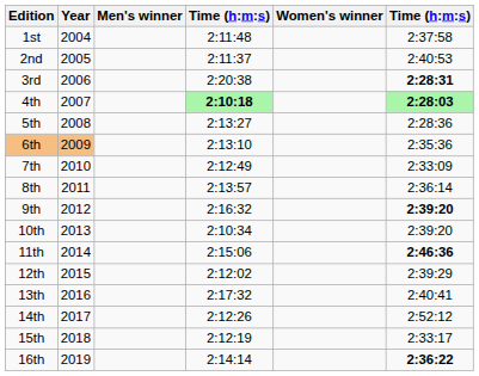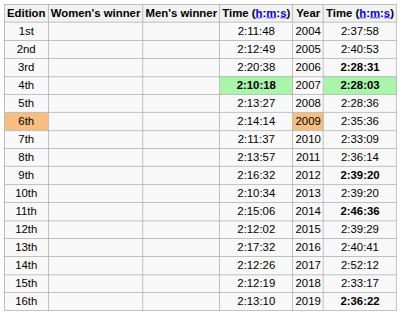 <table class="wikitable sortable" style="text-align:center">
 <tr>
 <th class=unsortable>Edition</th>
-<th>Year</th>
+<th class=unsortable>Women's winner</th>
 <th class=unsortable>Men's winner</th>
 <th>Time (<a href='#'>h</a>:<a href='#'>m</a>:<a href='#'>s</a>)</th>
-<th class=unsortable>Women's winner</th>
+<th>Year</th>
 <th>Time (<a href='#'>h</a>:<a href='#'>m</a>:<a href='#'>s</a>)</th>
 </tr>
 <tr>
 <td>1st</td>
-<td>2004</td>
+<td align=left></td>
 <td align=left></td>
 <td>2:11:48</td>
-<td align=left></td>
+<td>2004</td>
 <td>2:37:58</td>
 </tr>
 <tr>
 <td>2nd</td>
+<td align=left></td>
+<td align=left></td>
+<td>2:12:49</td>
 <td>2005</td>
-<td align=left></td>
-<td>2:11:37</td>
-<td align=left></td>
 <td>2:40:53</td>
 </tr>
 <tr>
 <td>3rd</td>
-<td>2006</td>
+<td align=left></td>
 <td align=left></td>
 <td>2:20:38</td>
-<td align=left></td>
+<td>2006</td>
 <td><strong>2:28:31</strong></td>
 </tr>
 <tr>
 <td>4th</td>
-<td>2007</td>
+<td align=left></td>
 <td align=left></td>
 <td bgcolor=#A9F5A9><strong>2:10:18</strong></td>
-<td align=left></td>
+<td>2007</td>
 <td bgcolor=#A9F5A9><strong>2:28:03</strong></td>
 </tr>
 <tr>
 <td>5th</td>
-<td>2008</td>
+<td align=left></td>
 <td align=left></td>
 <td>2:13:27</td>
-<td align=left></td>
+<td>2008</td>
 <td>2:28:36</td>
 </tr>
 <tr>
 <td bgcolor=#F7BE81>6th</td>
+<td align=left></td>
+<td align=left></td>
+<td>2:14:14</td>
 <td bgcolor=#F7BE81>2009</td>
-<td align=left></td>
-<td>2:13:10</td>
-<td align=left></td>
 <td>2:35:36</td>
 </tr>
 <tr>
 <td>7th</td>
+<td align=left></td>
+<td align=left></td>
+<td>2:11:37</td>
 <td>2010</td>
-<td align=left></td>
-<td>2:12:49</td>
-<td align=left></td>
 <td>2:33:09</td>
 </tr>
 <tr>
 <td>8th</td>
-<td>2011</td>
+<td align=left></td>
 <td align=left></td>
 <td>2:13:57</td>
-<td align=left></td>
+<td>2011</td>
 <td>2:36:14</td>
 </tr>
 <tr>
 <td>9th</td>
-<td>2012</td>
+<td align=left></td>
 <td align=left></td>
 <td>2:16:32</td>
-<td align=left></td>
+<td>2012</td>
 <td><strong>2:39:20</strong></td>
 </tr>
 <tr>
 <td>10th</td>
-<td>2013</td>
+<td align=left></td>
 <td align=left></td>
 <td>2:10:34</td>
-<td align=left></td>
+<td>2013</td>
 <td>2:39:20</td>
 </tr>
 <tr>
 <td>11th</td>
-<td>2014</td>
+<td align=left></td>
 <td align=left></td>
 <td>2:15:06</td>
-<td align=left></td>
+<td>2014</td>
 <td><strong>2:46:36</strong></td>
 </tr>
 <tr>
 <td>12th</td>
-<td>2015</td>
+<td align=left></td>
 <td align=left></td>
 <td>2:12:02</td>
-<td align=left></td>
+<td>2015</td>
 <td>2:39:29</td>
 </tr>
 <tr>
 <td>13th</td>
-<td>2016</td>
+<td align=left></td>
 <td align=left></td>
 <td>2:17:32</td>
-<td align=left></td>
+<td>2016</td>
 <td>2:40:41</td>
 </tr>
 <tr>
 <td>14th</td>
-<td>2017</td>
+<td align=left></td>
 <td align=left></td>
 <td>2:12:26</td>
-<td align=left></td>
+<td>2017</td>
 <td>2:52:12</td>
 </tr>
 <tr>
 <td>15th</td>
-<td>2018</td>
+<td align=left></td>
 <td align=left></td>
 <td>2:12:19</td>
-<td align=left></td>
+<td>2018</td>
 <td>2:33:17</td>
 </tr>
 <tr>
 <td>16th</td>
+<td align=left></td>
+<td align=left></td>
+<td>2:13:10</td>
 <td>2019</td>
-<td align=left></td>
-<td>2:14:14</td>
-<td align=left></td>
 <td><strong>2:36:22</strong></td>
 </tr>
 </table>
